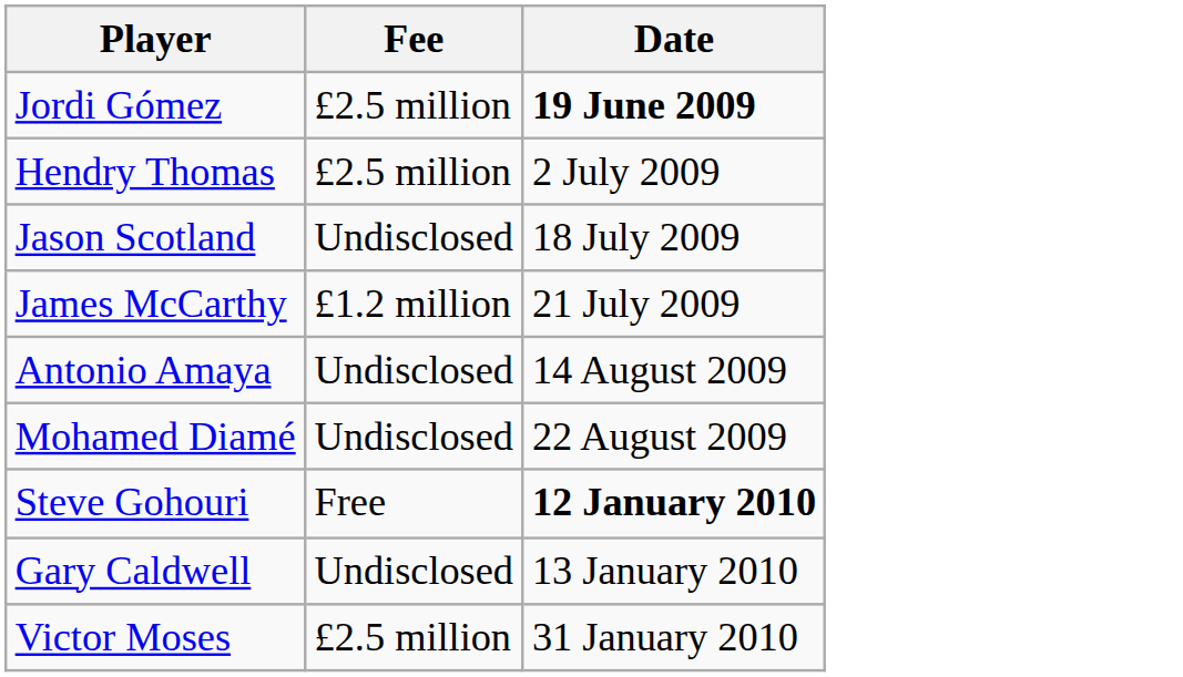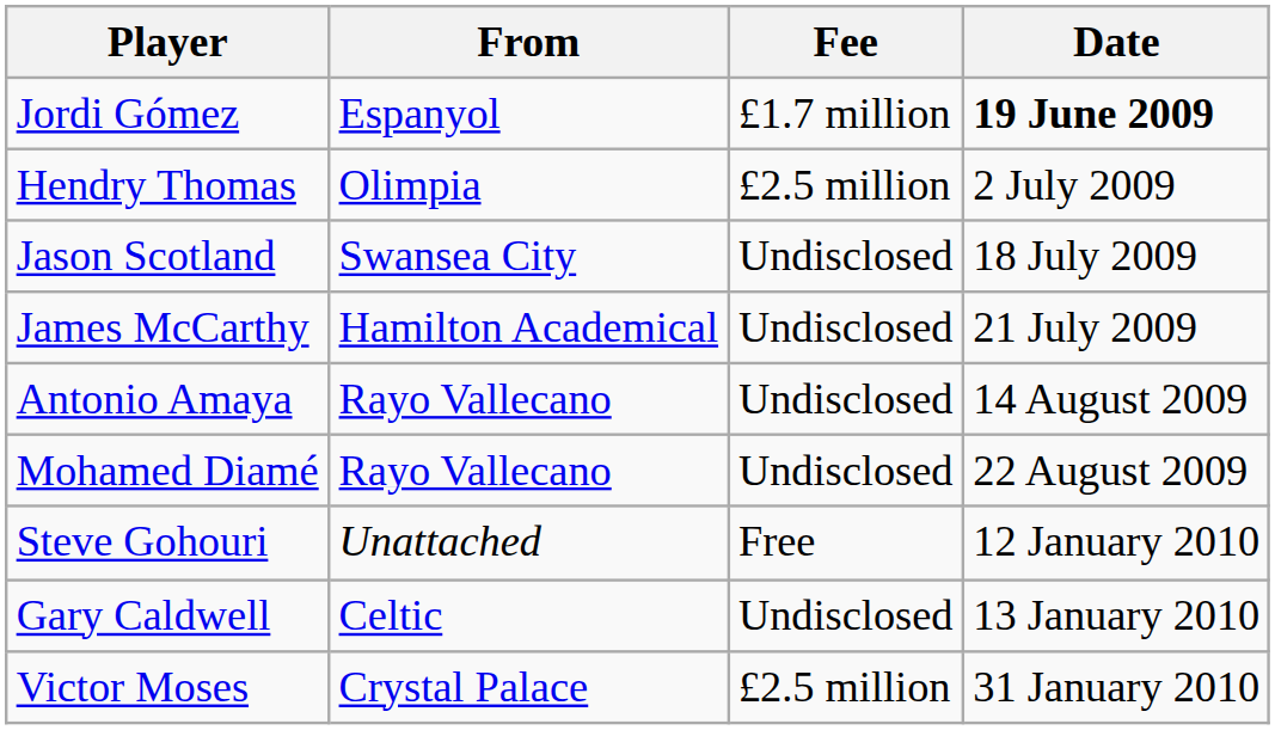 <table class="wikitable" style="text-align:center; font-size:95%; text-align:left">
 <tr>
 <th>Player</th>
+<th>From</th>
 <th>Fee</th>
 <th>Date</th>
 </tr>
 <tr --->
 <td> <a href='#'>Jordi Gómez</a></td>
-<td>£2.5 million</td>
+<td> <a href='#'>Espanyol</a></td>
+<td>£1.7 million</td>
 <td><strong>19 June 2009</strong></td>
 </tr>
 <tr --->
 <td> <a href='#'>Hendry Thomas</a></td>
+<td> <a href='#'>Olimpia</a></td>
 <td>£2.5 million</td>
 <td>2 July 2009</td>
 </tr>
 <tr --->
 <td> <a href='#'>Jason Scotland</a></td>
+<td> <a href='#'>Swansea City</a></td>
 <td>Undisclosed</td>
 <td>18 July 2009</td>
 </tr>
 <tr --->
 <td> <a href='#'>James McCarthy</a></td>
-<td>£1.2 million</td>
+<td> <a href='#'>Hamilton Academical</a></td>
+<td>Undisclosed</td>
 <td>21 July 2009</td>
 </tr>
 <tr --->
 <td> <a href='#'>Antonio Amaya</a></td>
+<td> <a href='#'>Rayo Vallecano</a></td>
 <td>Undisclosed</td>
 <td>14 August 2009</td>
 </tr>
 <tr --->
 <td> <a href='#'>Mohamed Diamé</a></td>
+<td> <a href='#'>Rayo Vallecano</a></td>
 <td>Undisclosed</td>
 <td>22 August 2009</td>
 </tr>
 <tr --->
 <td> <a href='#'>Steve Gohouri</a></td>
+<td><em>Unattached</em></td>
 <td>Free</td>
-<td><strong>12 January 2010</strong></td>
+<td>12 January 2010</td>
 </tr>
 <tr --->
 <td> <a href='#'>Gary Caldwell</a></td>
+<td> <a href='#'>Celtic</a></td>
 <td>Undisclosed</td>
 <td>13 January 2010</td>
 </tr>
 <tr --->
 <td> <a href='#'>Victor Moses</a></td>
+<td> <a href='#'>Crystal Palace</a></td>
 <td>£2.5 million</td>
 <td>31 January 2010</td>
 </tr>
 </table>
